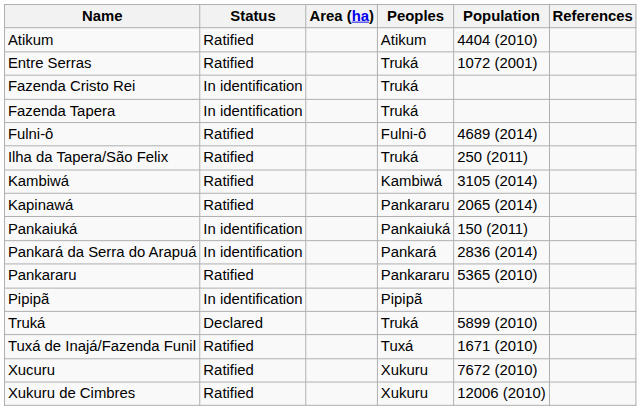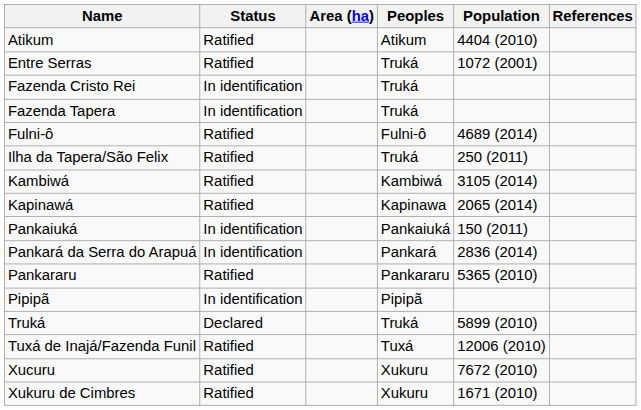 <table class="sortable wikitable">
 <tr>
 <th>Name</th>
 <th>Status</th>
 <th>Area (<a href='#'>ha</a>)</th>
 <th>Peoples</th>
 <th>Population</th>
 <th>References</th>
 </tr>
 <tr>
 <td>Atikum</td>
 <td>Ratified</td>
 <td></td>
 <td>Atikum</td>
 <td>4404 (2010)</td>
 <td></td>
 </tr>
 <tr>
 <td>Entre Serras</td>
 <td>Ratified</td>
 <td></td>
 <td>Truká</td>
 <td>1072 (2001)</td>
 <td></td>
 </tr>
 <tr>
 <td>Fazenda Cristo Rei</td>
 <td>In identification</td>
 <td></td>
 <td>Truká</td>
 <td></td>
 <td></td>
 </tr>
 <tr>
 <td>Fazenda Tapera</td>
 <td>In identification</td>
 <td></td>
 <td>Truká</td>
 <td></td>
 <td></td>
 </tr>
 <tr>
 <td>Fulni-ô</td>
 <td>Ratified</td>
 <td></td>
 <td>Fulni-ô</td>
 <td>4689 (2014)</td>
 <td></td>
 </tr>
 <tr>
 <td>Ilha da Tapera/São Felix</td>
 <td>Ratified</td>
 <td></td>
 <td>Truká</td>
 <td>250 (2011)</td>
 <td></td>
 </tr>
 <tr>
 <td>Kambiwá</td>
 <td>Ratified</td>
 <td></td>
 <td>Kambiwá</td>
 <td>3105 (2014)</td>
 <td></td>
 </tr>
 <tr>
 <td>Kapinawá</td>
 <td>Ratified</td>
 <td></td>
-<td>Pankararu</td>
+<td>Kapinawa</td>
 <td>2065 (2014)</td>
 <td></td>
 </tr>
 <tr>
 <td>Pankaiuká</td>
 <td>In identification</td>
 <td></td>
 <td>Pankaiuká</td>
 <td>150 (2011)</td>
 <td></td>
 </tr>
 <tr>
 <td>Pankará da Serra do Arapuá</td>
 <td>In identification</td>
 <td></td>
 <td>Pankará</td>
 <td>2836 (2014)</td>
 <td></td>
 </tr>
 <tr>
 <td>Pankararu</td>
 <td>Ratified</td>
 <td></td>
 <td>Pankararu</td>
 <td>5365 (2010)</td>
 <td></td>
 </tr>
 <tr>
 <td>Pipipã</td>
 <td>In identification</td>
 <td></td>
 <td>Pipipã</td>
 <td></td>
 <td></td>
 </tr>
 <tr>
 <td>Truká</td>
 <td>Declared</td>
 <td></td>
 <td>Truká</td>
 <td>5899 (2010)</td>
 <td></td>
 </tr>
 <tr>
 <td>Tuxá de Inajá/Fazenda Funil</td>
 <td>Ratified</td>
 <td></td>
 <td>Tuxá</td>
-<td>1671 (2010)</td>
+<td>12006 (2010)</td>
 <td></td>
 </tr>
 <tr>
 <td>Xucuru</td>
 <td>Ratified</td>
 <td></td>
 <td>Xukuru</td>
 <td>7672 (2010)</td>
 <td></td>
 </tr>
 <tr>
 <td>Xukuru de Cimbres</td>
 <td>Ratified</td>
 <td></td>
 <td>Xukuru</td>
-<td>12006 (2010)</td>
+<td>1671 (2010)</td>
 <td></td>
 </tr>
 </table>
